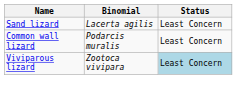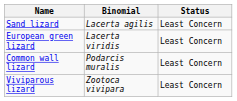 <table width=60% class="wikitable">
 <tr>
 <th width=20%>Name</th>
 <th width=20%>Binomial</th>
 <th width=20%>Status</th>
 </tr>
 <tr>
 <td><a href='#'>Sand lizard</a><br></td>
 <td><em>Lacerta agilis</em></td>
 <td>Least Concern</td>
 </tr>
 <tr>
+<td><a href='#'>European green lizard</a><br></td>
+<td><em>Lacerta viridis</em></td>
+<td>Least Concern</td>
+</tr>
+<tr>
 <td><a href='#'>Common wall lizard</a><br></td>
 <td><em>Podarcis muralis</em></td>
 <td>Least Concern</td>
 </tr>
 <tr>
 <td><a href='#'>Viviparous lizard</a><br></td>
 <td><em>Zootoca vivipara</em></td>
-<td style="background: lightblue;">Least Concern</td>
+<td>Least Concern</td>
 </tr>
 </table>
